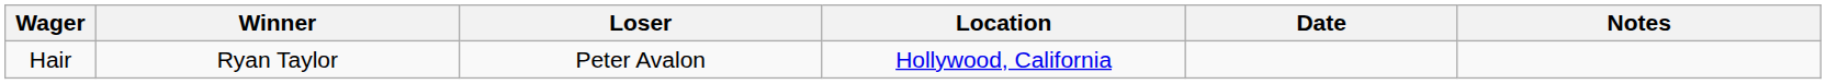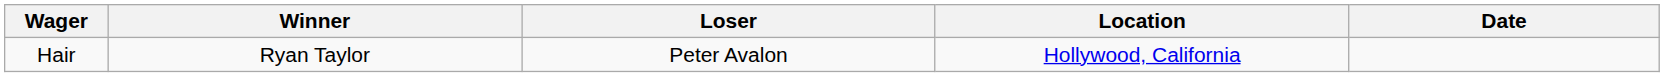 <table class="wikitable" style="width:100%;">
 <tr>
 <th style="width:5%;">Wager</th>
 <th style="width:20%;">Winner</th>
 <th style="width:20%;">Loser</th>
 <th style="width:20%;">Location</th>
 <th style="width:15%;">Date</th>
-<th style="width:20%;">Notes</th>
 </tr>
 <tr style="text-align:center;">
 <td>Hair</td>
 <td>Ryan Taylor</td>
 <td>Peter Avalon</td>
 <td><a href='#'>Hollywood, California</a></td>
 <td></td>
-<td></td>
 </tr>
 </table>
